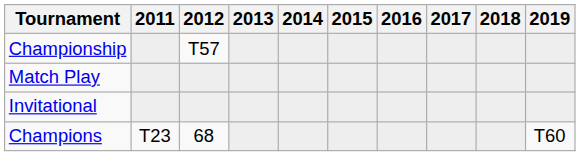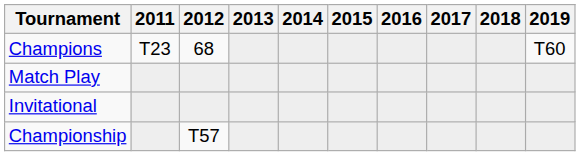 <table class="wikitable" style="text-align:center;">
 <tr>
 <th>Tournament</th>
 <th>2011</th>
 <th>2012</th>
 <th>2013</th>
 <th>2014</th>
 <th>2015</th>
 <th>2016</th>
 <th>2017</th>
 <th>2018</th>
 <th>2019</th>
 </tr>
 <tr>
-<td align="left"><a href='#'>Championship</a></td>
-<td style="background:#eeeeee;"></td>
-<td>T57</td>
+<td align="left"><a href='#'>Champions</a></td>
+<td>T23</td>
+<td>68</td>
 <td style="background:#eeeeee;"></td>
 <td style="background:#eeeeee;"></td>
 <td style="background:#eeeeee;"></td>
 <td style="background:#eeeeee;"></td>
 <td style="background:#eeeeee;"></td>
 <td style="background:#eeeeee;"></td>
-<td style="background:#eeeeee;"></td>
+<td>T60</td>
 </tr>
 <tr>
 <td align="left"><a href='#'>Match Play</a></td>
 <td style="background:#eeeeee;"></td>
 <td style="background:#eeeeee;"></td>
 <td style="background:#eeeeee;"></td>
 <td style="background:#eeeeee;"></td>
 <td style="background:#eeeeee;"></td>
 <td style="background:#eeeeee;"></td>
 <td style="background:#eeeeee;"></td>
 <td style="background:#eeeeee;"></td>
 <td style="background:#eeeeee;"></td>
 </tr>
 <tr>
 <td align="left"><a href='#'>Invitational</a></td>
 <td style="background:#eeeeee;"></td>
 <td style="background:#eeeeee;"></td>
 <td style="background:#eeeeee;"></td>
 <td style="background:#eeeeee;"></td>
 <td style="background:#eeeeee;"></td>
 <td style="background:#eeeeee;"></td>
 <td style="background:#eeeeee;"></td>
 <td style="background:#eeeeee;"></td>
 <td style="background:#eeeeee;"></td>
 </tr>
 <tr>
-<td align="left"><a href='#'>Champions</a></td>
-<td>T23</td>
-<td>68</td>
+<td align="left"><a href='#'>Championship</a></td>
+<td style="background:#eeeeee;"></td>
+<td>T57</td>
 <td style="background:#eeeeee;"></td>
 <td style="background:#eeeeee;"></td>
 <td style="background:#eeeeee;"></td>
 <td style="background:#eeeeee;"></td>
 <td style="background:#eeeeee;"></td>
 <td style="background:#eeeeee;"></td>
-<td>T60</td>
+<td style="background:#eeeeee;"></td>
 </tr>
 </table>
